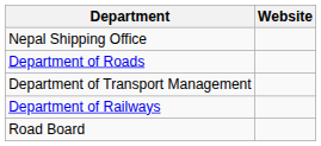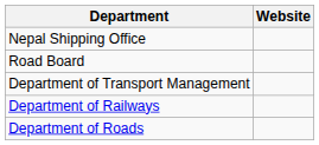 <table class="wikitable">
 <tr>
 <th>Department</th>
 <th>Website</th>
 </tr>
 <tr>
 <td>Nepal Shipping Office</td>
 <td></td>
 </tr>
 <tr>
-<td><a href='#'>Department of Roads</a></td>
+<td>Road Board</td>
 <td></td>
 </tr>
 <tr>
 <td>Department of Transport Management</td>
 <td></td>
 </tr>
 <tr>
 <td><a href='#'>Department of Railways</a></td>
 <td></td>
 </tr>
 <tr>
-<td>Road Board</td>
+<td><a href='#'>Department of Roads</a></td>
 <td></td>
 </tr>
 </table>
